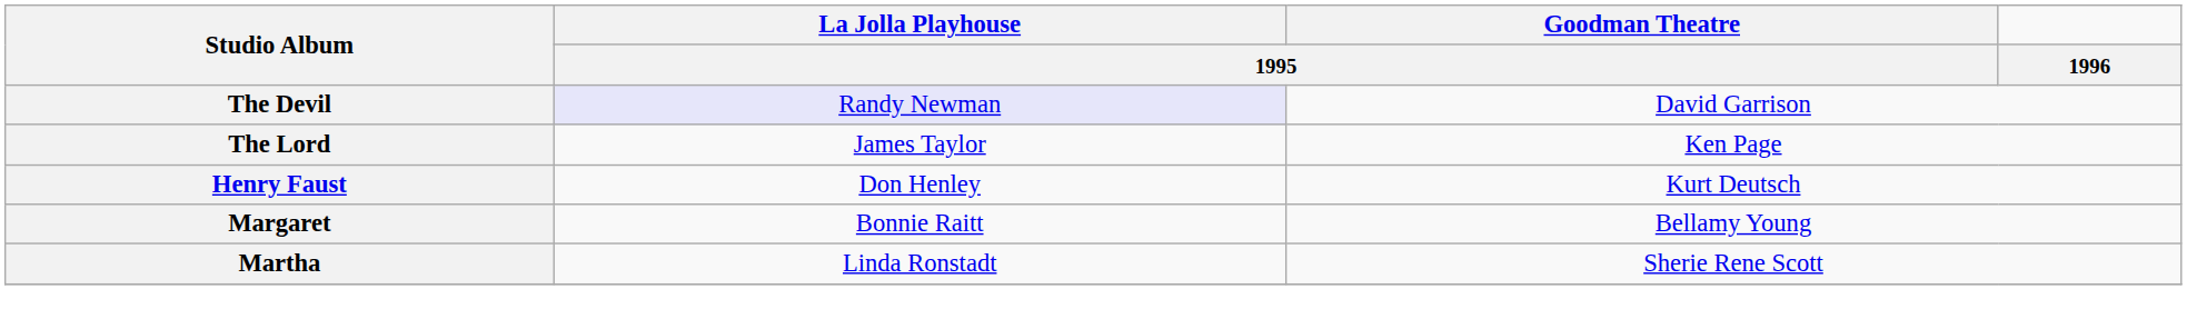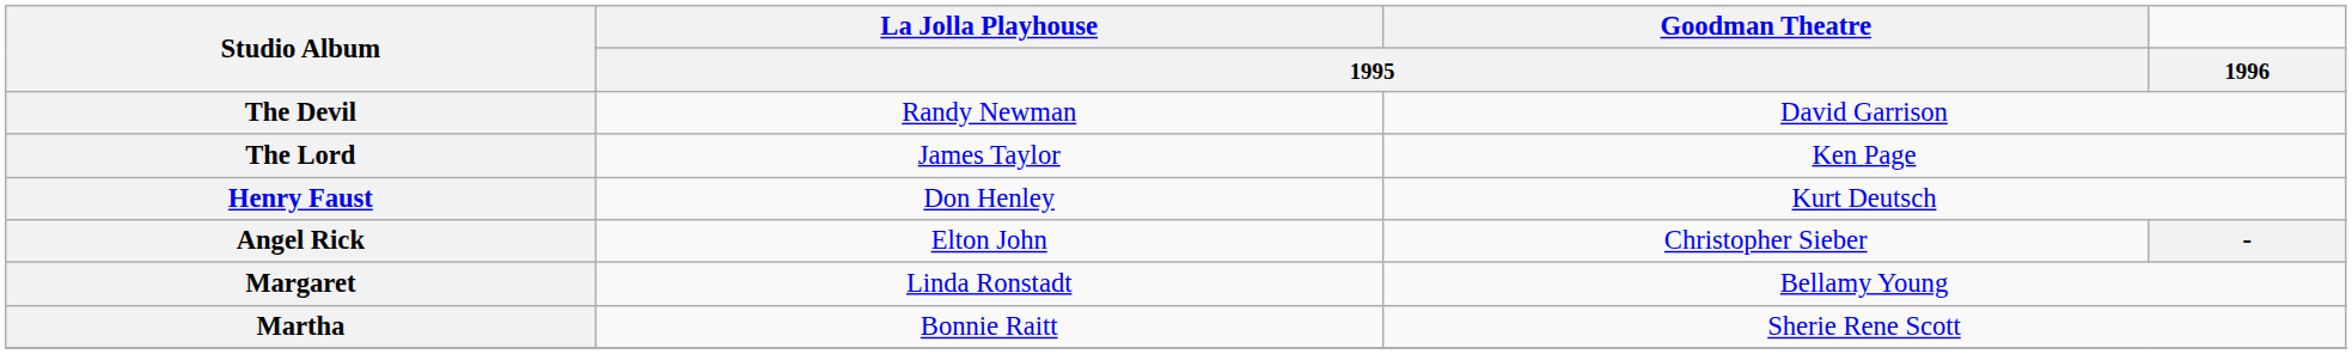 <table class="wikitable" style="width:70%;">
 <tr>
 <th rowspan="2" "width="15%;>Character</th>
 <th "width:30%;">Studio Album</th>
 <th "width:30%;"><a href='#'>La Jolla Playhouse</a></th>
 <th "width:30%;"><a href='#'>Goodman Theatre</a></th>
 </tr>
 <tr>
 <th colspan=2><small>1995</small></th>
 <th><small>1996</small></th>
 </tr>
 <tr>
 <th>The Devil</th>
-<td align="center" style="background: lavender;"><a href='#'>Randy Newman</a></td>
+<td align="center"><a href='#'>Randy Newman</a></td>
 <td colspan=2 align="center"><a href='#'>David Garrison</a></td>
 </tr>
 <tr>
 <th>The Lord</th>
 <td align="center"><a href='#'>James Taylor</a></td>
 <td colspan=2 align="center"><a href='#'>Ken Page</a></td>
 </tr>
 <tr>
 <th><a href='#'>Henry Faust</a></th>
 <td align="center"><a href='#'>Don Henley</a></td>
 <td colspan=2 align="center"><a href='#'>Kurt Deutsch</a></td>
 </tr>
 <tr>
+<th>Angel Rick</th>
+<td align="center"><a href='#'>Elton John</a></td>
+<td align="center"><a href='#'>Christopher Sieber</a></td>
+<th>-</th>
+</tr>
+<tr>
 <th>Margaret</th>
-<td align="center"><a href='#'>Bonnie Raitt</a></td>
+<td align="center"><a href='#'>Linda Ronstadt</a></td>
 <td colspan=2 align="center"><a href='#'>Bellamy Young</a></td>
 </tr>
 <tr>
 <th>Martha</th>
-<td align="center"><a href='#'>Linda Ronstadt</a></td>
+<td align="center"><a href='#'>Bonnie Raitt</a></td>
 <td colspan=2 align="center"><a href='#'>Sherie Rene Scott</a></td>
 </tr>
 <tr>
 </tr>
 </table>
